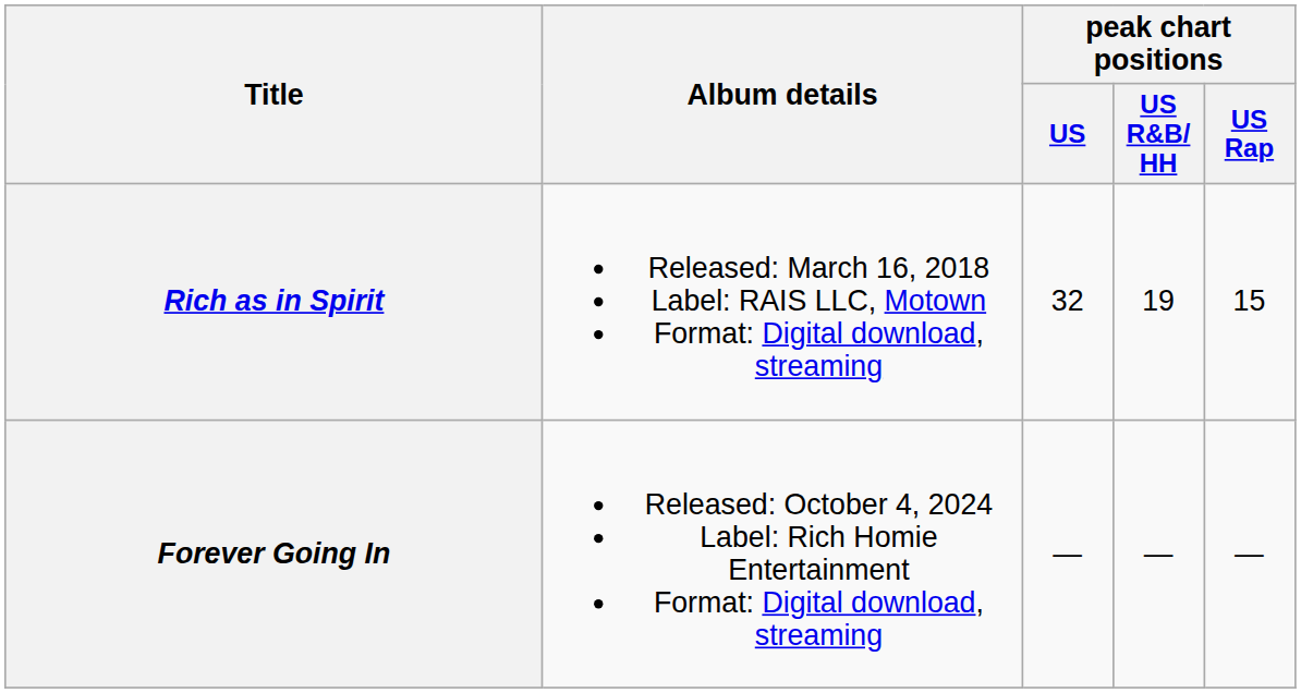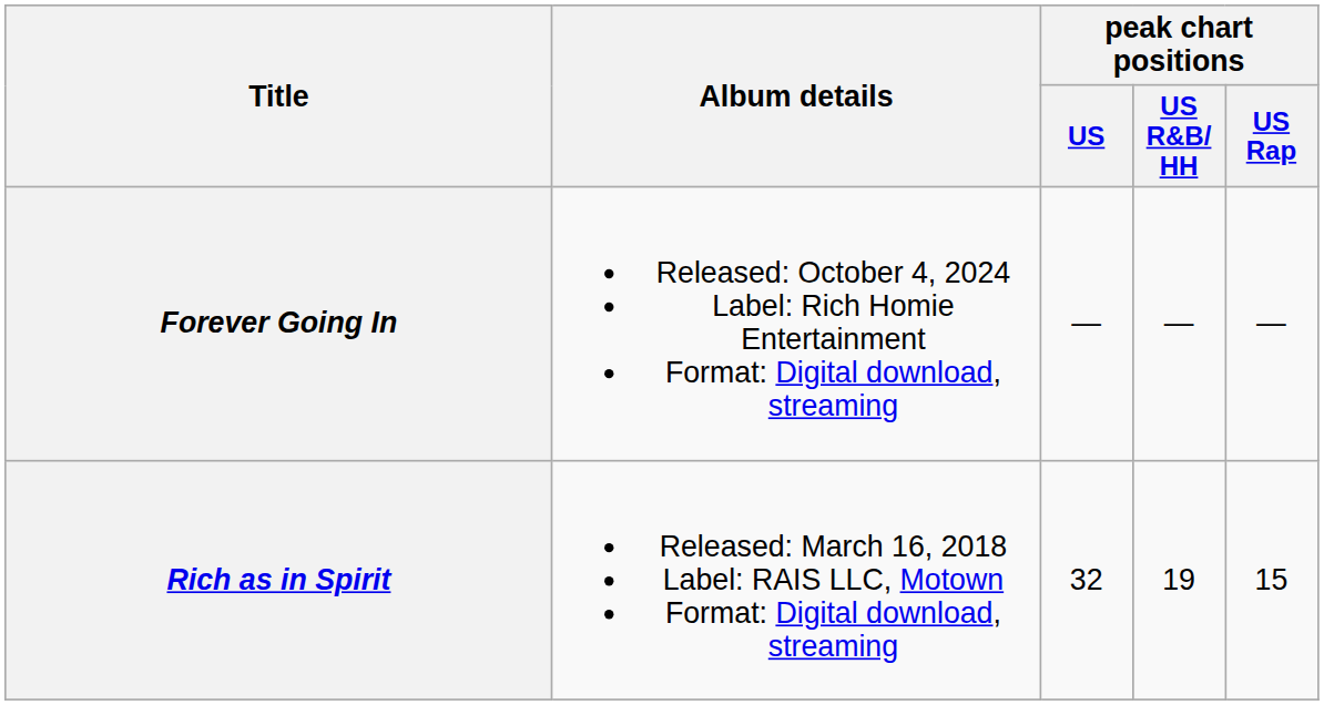 <table class="wikitable plainrowheaders" style="text-align:center;">
 <tr>
 <th scope="col" rowspan="2" style="width:18em;">Title</th>
 <th scope="col" rowspan="2" style="width:16em;">Album details</th>
 <th scope="col" colspan="3">peak chart positions</th>
 </tr>
 <tr>
 <th scope="col" style="width:3em;font-size:90%;"><a href='#'>US</a><br></th>
 <th scope="col" style="width:3em;font-size:90%;"><a href='#'>US <br>R&B/<br>HH</a><br></th>
 <th scope="col" style="width:3em;font-size:90%;"><a href='#'>US Rap</a><br></th>
 </tr>
 <tr>
+<th scope="row"><em>Forever Going In</em></th>
+<td><br><ul><li>Released: October 4, 2024</li><li>Label: Rich Homie Entertainment</li><li>Format: <a href='#'>Digital download</a>, <a href='#'>streaming</a></li></ul></td>
+<td>—</td>
+<td>—</td>
+<td>—</td>
+</tr>
+<tr>
 <th scope="row"><em><a href='#'>Rich as in Spirit</a></em></th>
 <td><br><ul><li>Released: March 16, 2018</li><li>Label: RAIS LLC, <a href='#'>Motown</a></li><li>Format: <a href='#'>Digital download</a>, <a href='#'>streaming</a></li></ul></td>
 <td>32</td>
 <td>19</td>
 <td>15</td>
 </tr>
-<tr>
-<th scope="row"><em>Forever Going In</em></th>
-<td><br><ul><li>Released: October 4, 2024</li><li>Label: Rich Homie Entertainment</li><li>Format: <a href='#'>Digital download</a>, <a href='#'>streaming</a></li></ul></td>
-<td>—</td>
-<td>—</td>
-<td>—</td>
-</tr>
 </table>
